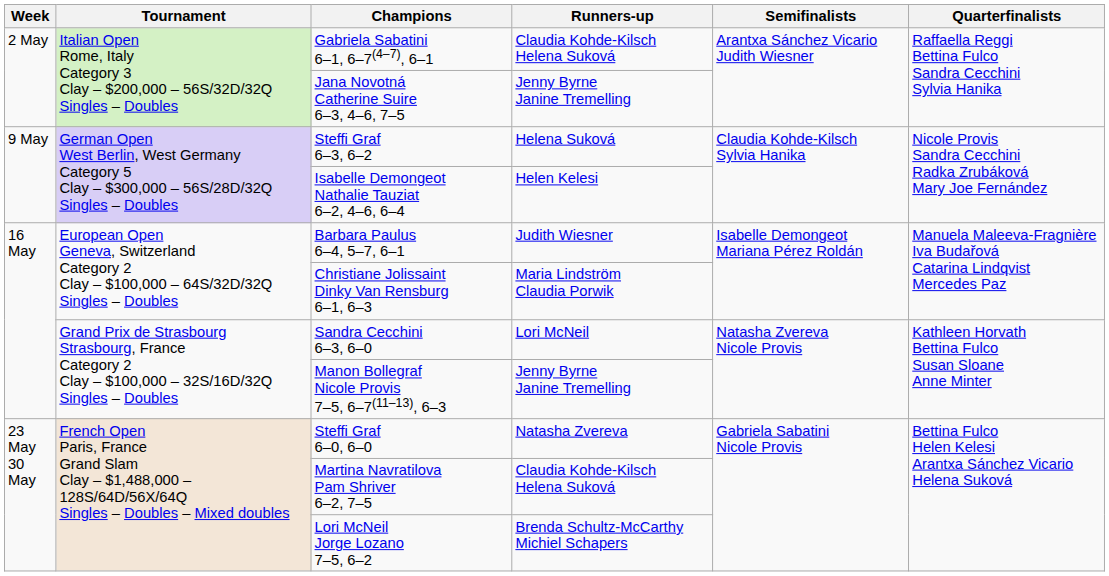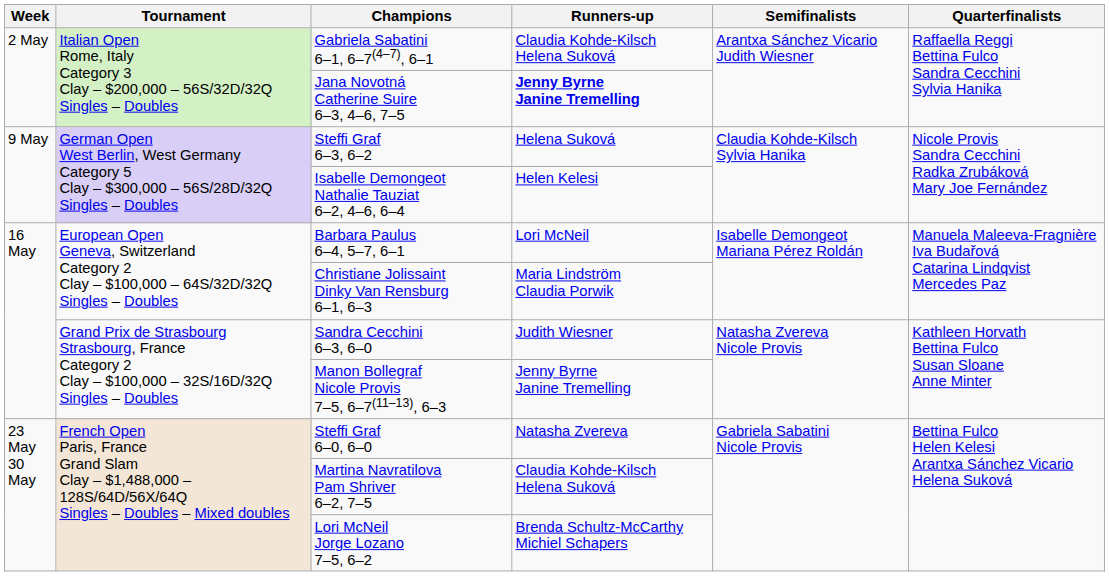 <table class=wikitable style=font-size:95%>
 <tr>
 <th style="width:46px;">Week</th>
 <th style="width:256px;">Tournament</th>
 <th style="width:200px;">Champions</th>
 <th style="width:200px;">Runners-up</th>
 <th style="width:195px;">Semifinalists</th>
 <th style="width:195px;">Quarterfinalists</th>
 </tr>
 <tr valign="top">
 <td rowspan=2>2 May</td>
 <td rowspan=2 style="background:#D4F1C5;"><a href='#'>Italian Open</a><br> Rome, Italy<br>Category 3 <br>Clay – $200,000 – 56S/32D/32Q <br><a href='#'>Singles</a> – <a href='#'>Doubles</a></td>
 <td> <a href='#'>Gabriela Sabatini</a><br>6–1, 6–7<sup>(4–7)</sup>, 6–1</td>
 <td> <a href='#'>Claudia Kohde-Kilsch</a><br> <a href='#'>Helena Suková</a></td>
 <td rowspan=2> <a href='#'>Arantxa Sánchez Vicario</a> <br> <a href='#'>Judith Wiesner</a></td>
 <td rowspan=2> <a href='#'>Raffaella Reggi</a> <br> <a href='#'>Bettina Fulco</a> <br> <a href='#'>Sandra Cecchini</a> <br> <a href='#'>Sylvia Hanika</a></td>
 </tr>
 <tr valign="top">
 <td> <a href='#'>Jana Novotná</a><br> <a href='#'>Catherine Suire</a><br>6–3, 4–6, 7–5</td>
-<td> <a href='#'>Jenny Byrne</a><br> <a href='#'>Janine Tremelling</a></td>
+<td><strong> <a href='#'>Jenny Byrne</a><br> <a href='#'>Janine Tremelling</a></strong></td>
 </tr>
 <tr valign="top">
 <td rowspan=2>9 May</td>
 <td rowspan=2 style="background:#d8cef6;"><a href='#'>German Open</a><br><a href='#'>West Berlin</a>, West Germany <br>Category 5 <br>Clay – $300,000 – 56S/28D/32Q <br><a href='#'>Singles</a> – <a href='#'>Doubles</a></td>
 <td> <a href='#'>Steffi Graf</a><br>6–3, 6–2</td>
 <td> <a href='#'>Helena Suková</a></td>
 <td rowspan=2> <a href='#'>Claudia Kohde-Kilsch</a><br> <a href='#'>Sylvia Hanika</a></td>
 <td rowspan=2> <a href='#'>Nicole Provis</a><br> <a href='#'>Sandra Cecchini</a><br>  <a href='#'>Radka Zrubáková</a><br> <a href='#'>Mary Joe Fernández</a></td>
 </tr>
 <tr valign="top">
 <td> <a href='#'>Isabelle Demongeot</a><br> <a href='#'>Nathalie Tauziat</a><br> 6–2, 4–6, 6–4</td>
 <td> <a href='#'>Helen Kelesi</a></td>
 </tr>
 <tr valign="top">
 <td rowspan=4>16 May</td>
 <td rowspan=2><a href='#'>European Open</a><br><a href='#'>Geneva</a>, Switzerland<br>Category 2 <br>Clay – $100,000 – 64S/32D/32Q <br><a href='#'>Singles</a> – <a href='#'>Doubles</a></td>
 <td> <a href='#'>Barbara Paulus</a><br>6–4, 5–7, 6–1</td>
-<td> <a href='#'>Judith Wiesner</a></td>
+<td> <a href='#'>Lori McNeil</a></td>
 <td rowspan=2> <a href='#'>Isabelle Demongeot</a><br> <a href='#'>Mariana Pérez Roldán</a></td>
 <td rowspan=2> <a href='#'>Manuela Maleeva-Fragnière</a><br> <a href='#'>Iva Budařová</a><br>  <a href='#'>Catarina Lindqvist</a><br> <a href='#'>Mercedes Paz</a></td>
 </tr>
 <tr valign="top">
 <td> <a href='#'>Christiane Jolissaint</a><br> <a href='#'>Dinky Van Rensburg</a><br> 6–1, 6–3</td>
 <td> <a href='#'>Maria Lindström</a><br> <a href='#'>Claudia Porwik</a></td>
 </tr>
 <tr valign="top">
 <td rowspan=2><a href='#'>Grand Prix de Strasbourg</a><br><a href='#'>Strasbourg</a>, France<br>Category 2 <br>Clay – $100,000 – 32S/16D/32Q <br><a href='#'>Singles</a> – <a href='#'>Doubles</a></td>
 <td> <a href='#'>Sandra Cecchini</a><br>6–3, 6–0</td>
-<td> <a href='#'>Lori McNeil</a></td>
+<td> <a href='#'>Judith Wiesner</a></td>
 <td rowspan=2> <a href='#'>Natasha Zvereva</a><br> <a href='#'>Nicole Provis</a></td>
 <td rowspan=2> <a href='#'>Kathleen Horvath</a><br> <a href='#'>Bettina Fulco</a><br> <a href='#'>Susan Sloane</a> <br> <a href='#'>Anne Minter</a></td>
 </tr>
 <tr valign="top">
 <td> <a href='#'>Manon Bollegraf</a><br> <a href='#'>Nicole Provis</a><br>7–5, 6–7<sup>(11–13)</sup>, 6–3</td>
 <td> <a href='#'>Jenny Byrne</a><br> <a href='#'>Janine Tremelling</a></td>
 </tr>
 <tr valign=top>
 <td rowspan=3>23 May<br>30 May</td>
 <td rowspan=3 style="background:#F3E6D7;"><a href='#'>French Open</a><br>Paris, France<br>Grand Slam <br>Clay – $1,488,000 – 128S/64D/56X/64Q <br><a href='#'>Singles</a> – <a href='#'>Doubles</a> – <a href='#'>Mixed doubles</a></td>
 <td> <a href='#'>Steffi Graf</a> <br>6–0, 6–0</td>
 <td> <a href='#'>Natasha Zvereva</a></td>
 <td rowspan=3> <a href='#'>Gabriela Sabatini</a><br> <a href='#'>Nicole Provis</a></td>
 <td rowspan=3> <a href='#'>Bettina Fulco</a> <br> <a href='#'>Helen Kelesi</a><br>  <a href='#'>Arantxa Sánchez Vicario</a> <br> <a href='#'>Helena Suková</a></td>
 </tr>
 <tr valign="top">
 <td> <a href='#'>Martina Navratilova</a><br> <a href='#'>Pam Shriver</a> <br>6–2, 7–5</td>
 <td> <a href='#'>Claudia Kohde-Kilsch</a><br> <a href='#'>Helena Suková</a></td>
 </tr>
 <tr valign="top">
 <td> <a href='#'>Lori McNeil</a><br> <a href='#'>Jorge Lozano</a> <br>7–5, 6–2</td>
 <td> <a href='#'>Brenda Schultz-McCarthy</a><br>  <a href='#'>Michiel Schapers</a></td>
 </tr>
 </table>
